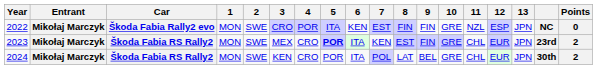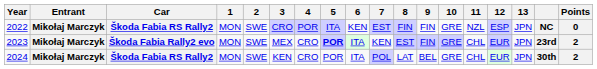 <table class="wikitable" border="1" style="text-align:center; font-size:90%;">
 <tr>
 <th>Year</th>
 <th>Entrant</th>
 <th>Car</th>
 <th>1</th>
 <th>2</th>
 <th>3</th>
 <th>4</th>
 <th>5</th>
 <th>6</th>
 <th>7</th>
 <th>8</th>
 <th>9</th>
 <th>10</th>
 <th>11</th>
 <th>12</th>
 <th>13</th>
 <th></th>
 <th>Points</th>
 </tr>
 <tr>
 <td><a href='#'>2022</a></td>
 <th>Mikołaj Marczyk</th>
-<th><a href='#'>Škoda Fabia Rally2 evo</a></th>
+<th><a href='#'>Škoda Fabia RS Rally2</a></th>
 <td><a href='#'>MON</a></td>
 <td><a href='#'>SWE</a></td>
 <td style="background:#CFCFFF"><a href='#'>CRO</a><br></td>
 <td style="background:#CFCFFF"><a href='#'>POR</a><br></td>
 <td style="background:#CFCFFF"><a href='#'>ITA</a><br></td>
 <td><a href='#'>KEN</a></td>
 <td style="background:#CFCFFF"><a href='#'>EST</a><br></td>
 <td style="background:#CFCFFF"><a href='#'>FIN</a><br></td>
 <td><a href='#'>FIN</a></td>
 <td><a href='#'>GRE</a></td>
 <td><a href='#'>NZL</a></td>
 <td style="background:#CFCFFF"><a href='#'>ESP</a><br></td>
 <td><a href='#'>JPN</a></td>
 <th>NC</th>
 <th>0</th>
 </tr>
 <tr>
 <td><a href='#'>2023</a></td>
 <th>Mikołaj Marczyk</th>
-<th><a href='#'>Škoda Fabia RS Rally2</a></th>
+<th><a href='#'>Škoda Fabia Rally2 evo</a></th>
 <td><a href='#'>MON</a></td>
 <td><a href='#'>SWE</a></td>
 <td><a href='#'>MEX</a></td>
 <td><a href='#'>CRO</a></td>
 <td style="background:#CFCFFF"><strong><a href='#'>POR</a><br></strong></td>
 <td style="background:#DFFFDF"><a href='#'>ITA</a><br></td>
 <td><a href='#'>KEN</a></td>
 <td style="background:#CFCFFF"><a href='#'>EST</a><br></td>
 <td style="background:#CFCFFF"><a href='#'>FIN</a><br></td>
 <td style="background:#CFCFFF"><a href='#'>GRE</a><br></td>
 <td><a href='#'>CHL</a></td>
 <td style="background:#CFCFFF"><a href='#'>EUR</a><br></td>
 <td><a href='#'>JPN</a></td>
 <th>23rd</th>
 <th>2</th>
 </tr>
 <tr>
 <td><a href='#'>2024</a></td>
 <th>Mikołaj Marczyk</th>
 <th><a href='#'>Škoda Fabia RS Rally2</a></th>
 <td><a href='#'>MON</a></td>
 <td><a href='#'>SWE</a></td>
 <td><a href='#'>KEN</a></td>
 <td><a href='#'>CRO</a></td>
 <td><a href='#'>POR</a></td>
 <td><a href='#'>ITA</a></td>
 <td style="background:#CFCFFF"><a href='#'>POL</a><br></td>
 <td><a href='#'>LAT</a></td>
 <td><a href='#'>BEL</a></td>
 <td><a href='#'>GRE</a></td>
 <td><a href='#'>CHL</a></td>
 <td style="background:#DFFFDF"><a href='#'>EUR</a><br></td>
 <td><a href='#'>JPN</a></td>
 <th>30th</th>
 <th>2</th>
 </tr>
 </table>
